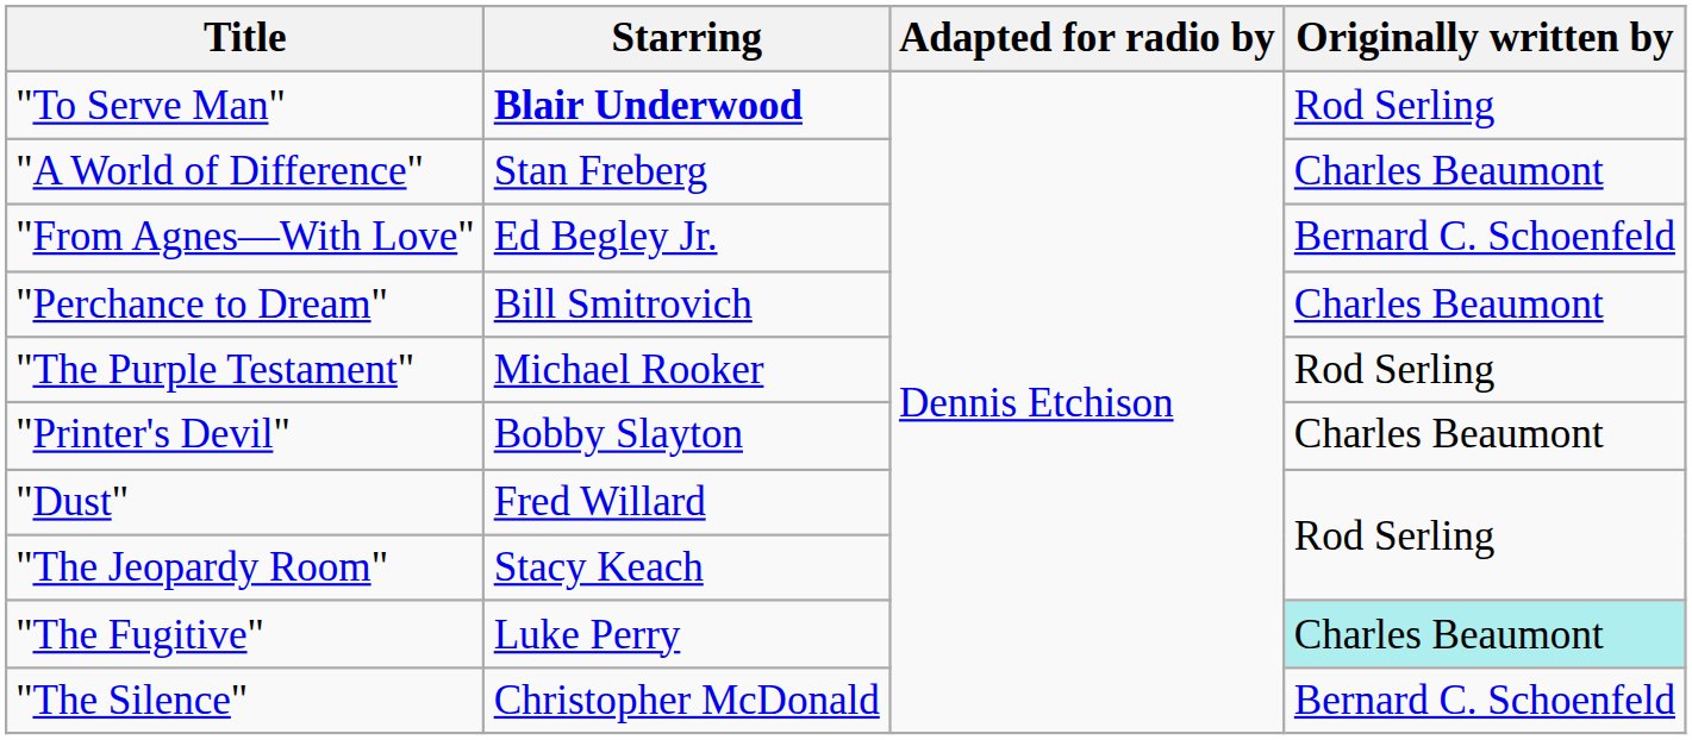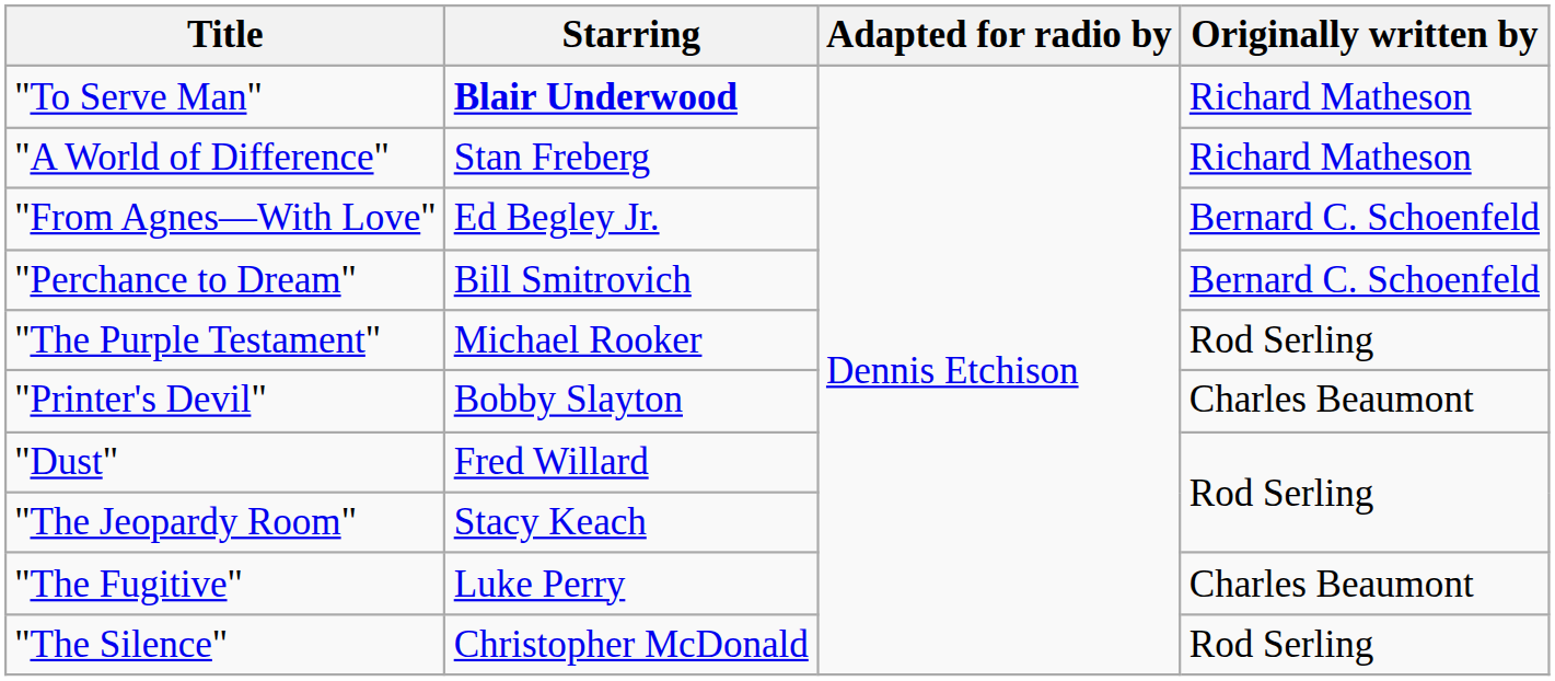 <table class="wikitable">
 <tr>
 <th>Title</th>
 <th>Starring</th>
 <th>Adapted for radio by</th>
 <th>Originally written by</th>
 </tr>
 <tr>
 <td>"<a href='#'>To Serve Man</a>"</td>
 <td><strong><a href='#'>Blair Underwood</a></strong></td>
 <td rowspan="10"><a href='#'>Dennis Etchison</a></td>
-<td><a href='#'>Rod Serling</a></td>
+<td><a href='#'>Richard Matheson</a></td>
 </tr>
 <tr>
 <td>"<a href='#'>A World of Difference</a>"</td>
 <td><a href='#'>Stan Freberg</a></td>
-<td><a href='#'>Charles Beaumont</a></td>
+<td><a href='#'>Richard Matheson</a></td>
 </tr>
 <tr>
 <td>"<a href='#'>From Agnes—With Love</a>"</td>
 <td><a href='#'>Ed Begley Jr.</a></td>
 <td><a href='#'>Bernard C. Schoenfeld</a></td>
 </tr>
 <tr>
 <td>"<a href='#'>Perchance to Dream</a>"</td>
 <td><a href='#'>Bill Smitrovich</a></td>
-<td><a href='#'>Charles Beaumont</a></td>
+<td><a href='#'>Bernard C. Schoenfeld</a></td>
 </tr>
 <tr>
 <td>"<a href='#'>The Purple Testament</a>"</td>
 <td><a href='#'>Michael Rooker</a></td>
 <td>Rod Serling</td>
 </tr>
 <tr>
 <td>"<a href='#'>Printer's Devil</a>"</td>
 <td><a href='#'>Bobby Slayton</a></td>
 <td>Charles Beaumont</td>
 </tr>
 <tr>
 <td>"<a href='#'>Dust</a>"</td>
 <td><a href='#'>Fred Willard</a></td>
 <td rowspan="2">Rod Serling</td>
 </tr>
 <tr>
 <td>"<a href='#'>The Jeopardy Room</a>"</td>
 <td><a href='#'>Stacy Keach</a></td>
 </tr>
 <tr>
 <td>"<a href='#'>The Fugitive</a>"</td>
 <td><a href='#'>Luke Perry</a></td>
-<td style="background: paleturquoise;">Charles Beaumont</td>
+<td>Charles Beaumont</td>
 </tr>
 <tr>
 <td>"<a href='#'>The Silence</a>"</td>
 <td><a href='#'>Christopher McDonald</a></td>
-<td><a href='#'>Bernard C. Schoenfeld</a></td>
+<td>Rod Serling</td>
 </tr>
 </table>
